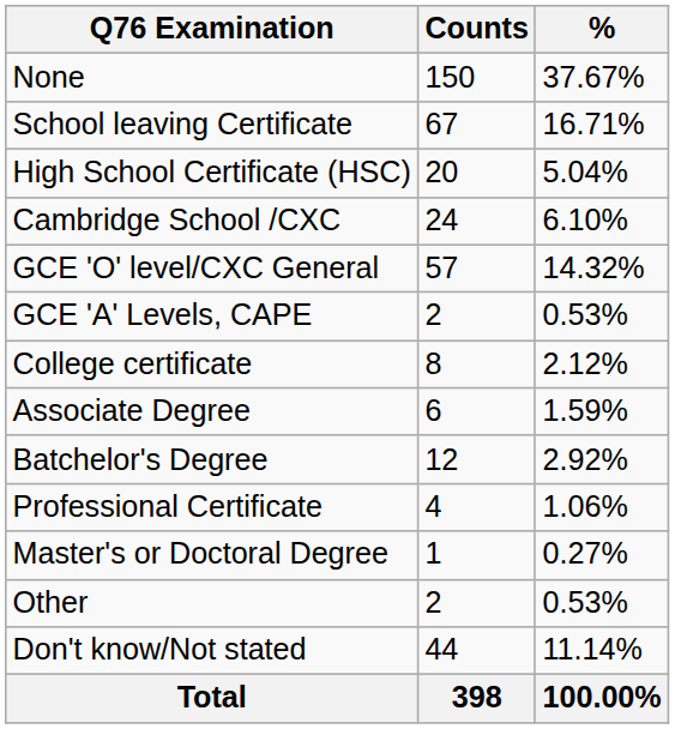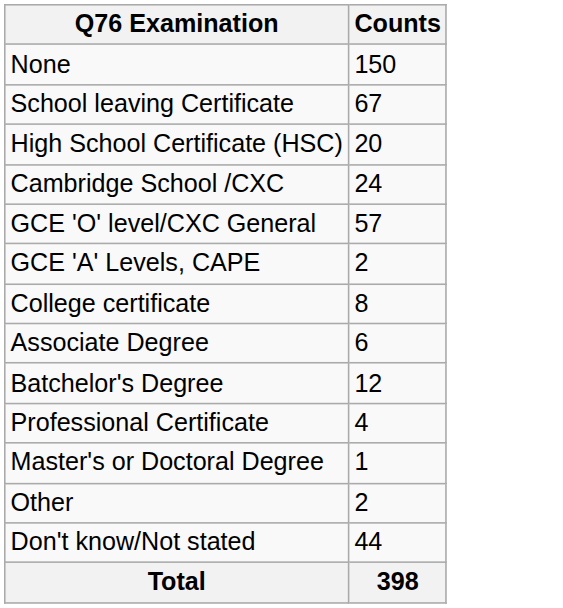 <table class="wikitable sortable">
 <tr>
 <th>Q76 Examination</th>
 <th>Counts</th>
-<th>%</th>
 </tr>
 <tr>
 <td>None</td>
 <td>150</td>
-<td>37.67%</td>
 </tr>
 <tr>
 <td>School leaving Certificate</td>
 <td>67</td>
-<td>16.71%</td>
 </tr>
 <tr>
 <td>High School Certificate (HSC)</td>
 <td>20</td>
-<td>5.04%</td>
 </tr>
 <tr>
 <td>Cambridge School /CXC</td>
 <td>24</td>
-<td>6.10%</td>
 </tr>
 <tr>
 <td>GCE 'O' level/CXC General</td>
 <td>57</td>
-<td>14.32%</td>
 </tr>
 <tr>
 <td>GCE 'A' Levels, CAPE</td>
 <td>2</td>
-<td>0.53%</td>
 </tr>
 <tr>
 <td>College certificate</td>
 <td>8</td>
-<td>2.12%</td>
 </tr>
 <tr>
 <td>Associate Degree</td>
 <td>6</td>
-<td>1.59%</td>
 </tr>
 <tr>
 <td>Batchelor's Degree</td>
 <td>12</td>
-<td>2.92%</td>
 </tr>
 <tr>
 <td>Professional Certificate</td>
 <td>4</td>
-<td>1.06%</td>
 </tr>
 <tr>
 <td>Master's or Doctoral Degree</td>
 <td>1</td>
-<td>0.27%</td>
 </tr>
 <tr>
 <td>Other</td>
 <td>2</td>
-<td>0.53%</td>
 </tr>
 <tr>
 <td>Don't know/Not stated</td>
 <td>44</td>
-<td>11.14%</td>
 </tr>
 <tr>
 <th>Total</th>
 <th>398</th>
-<th>100.00%</th>
 </tr>
 </table>
